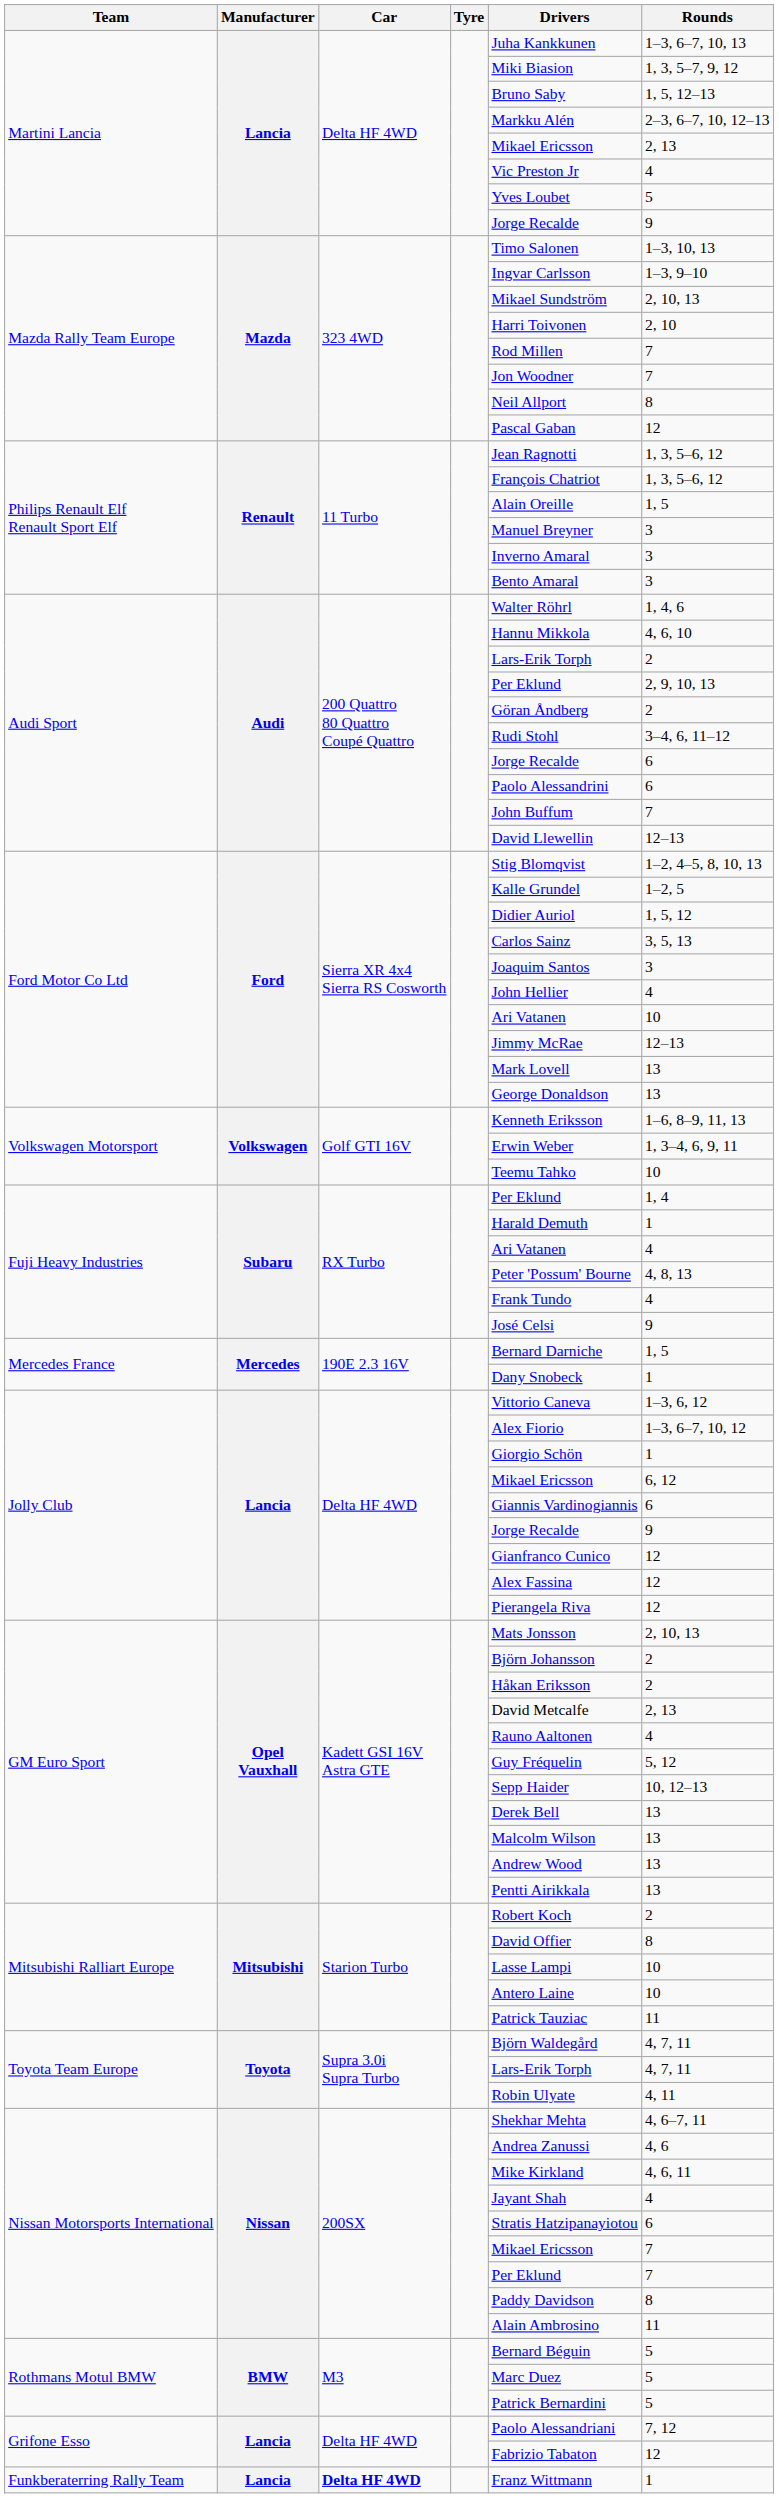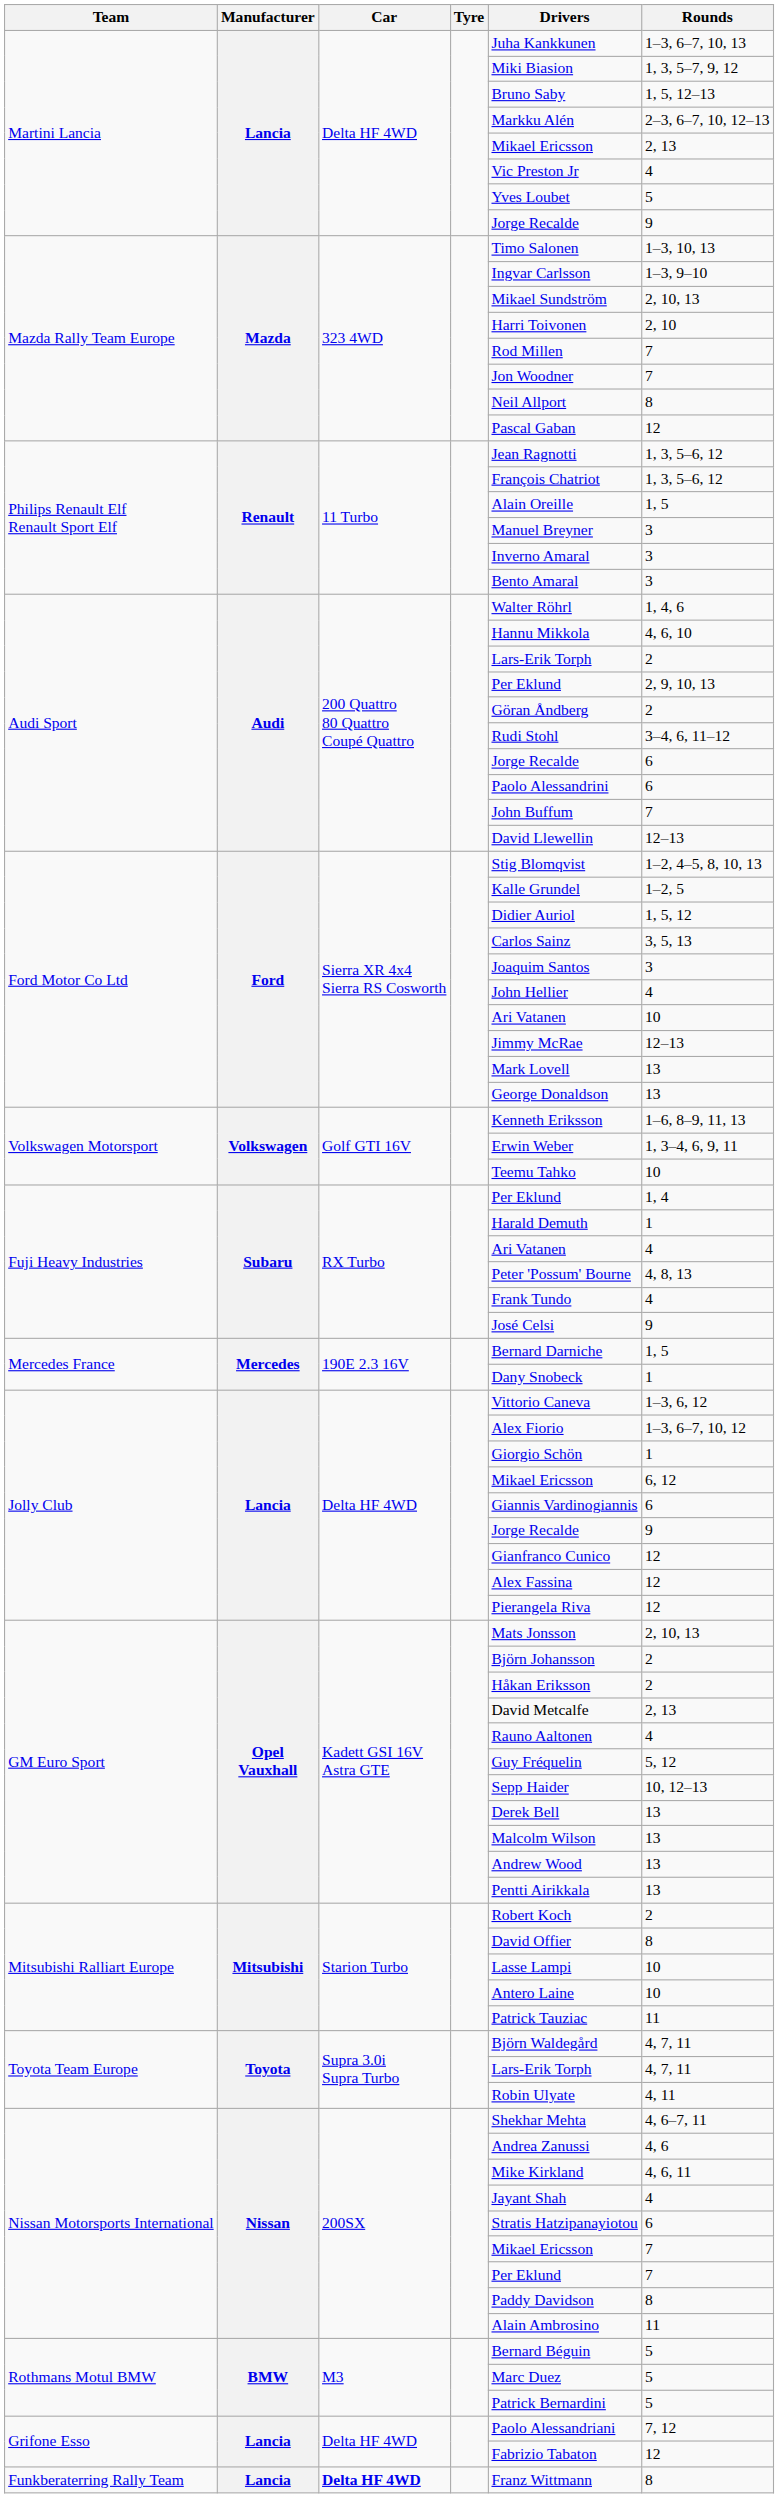 <table class="wikitable" style="font-size:90%">
 <tr>
 <th>Team</th>
 <th>Manufacturer</th>
 <th>Car</th>
 <th>Tyre</th>
 <th>Drivers</th>
 <th>Rounds</th>
 </tr>
 <tr>
 <td rowspan="8"> <a href='#'>Martini Lancia</a></td>
 <th rowspan="8"><a href='#'>Lancia</a></th>
 <td rowspan="8"><a href='#'>Delta HF 4WD</a></td>
 <td rowspan="8" align="center"></td>
 <td> <a href='#'>Juha Kankkunen</a></td>
 <td>1–3, 6–7, 10, 13</td>
 </tr>
 <tr>
 <td> <a href='#'>Miki Biasion</a></td>
 <td>1, 3, 5–7, 9, 12</td>
 </tr>
 <tr>
 <td> <a href='#'>Bruno Saby</a></td>
 <td>1, 5, 12–13</td>
 </tr>
 <tr>
 <td> <a href='#'>Markku Alén</a></td>
 <td>2–3, 6–7, 10, 12–13</td>
 </tr>
 <tr>
 <td> <a href='#'>Mikael Ericsson</a></td>
 <td>2, 13</td>
 </tr>
 <tr>
 <td> <a href='#'>Vic Preston Jr</a></td>
 <td>4</td>
 </tr>
 <tr>
 <td> <a href='#'>Yves Loubet</a></td>
 <td>5</td>
 </tr>
 <tr>
 <td> <a href='#'>Jorge Recalde</a></td>
 <td>9</td>
 </tr>
 <tr>
 <td rowspan="8"> <a href='#'>Mazda Rally Team Europe</a></td>
 <th rowspan="8"><a href='#'>Mazda</a></th>
 <td rowspan="8"><a href='#'>323 4WD</a></td>
 <td rowspan="8" align="center"></td>
 <td> <a href='#'>Timo Salonen</a></td>
 <td>1–3, 10, 13</td>
 </tr>
 <tr>
 <td> <a href='#'>Ingvar Carlsson</a></td>
 <td>1–3, 9–10</td>
 </tr>
 <tr>
 <td> <a href='#'>Mikael Sundström</a></td>
 <td>2, 10, 13</td>
 </tr>
 <tr>
 <td> <a href='#'>Harri Toivonen</a></td>
 <td>2, 10</td>
 </tr>
 <tr>
 <td> <a href='#'>Rod Millen</a></td>
 <td>7</td>
 </tr>
 <tr>
 <td> <a href='#'>Jon Woodner</a></td>
 <td>7</td>
 </tr>
 <tr>
 <td> <a href='#'>Neil Allport</a></td>
 <td>8</td>
 </tr>
 <tr>
 <td> <a href='#'>Pascal Gaban</a></td>
 <td>12</td>
 </tr>
 <tr>
 <td rowspan="6"> <a href='#'>Philips Renault Elf</a><br> <a href='#'>Renault Sport Elf</a></td>
 <th rowspan="6"><a href='#'>Renault</a></th>
 <td rowspan="6"><a href='#'>11 Turbo</a></td>
 <td rowspan="6" align="center"></td>
 <td> <a href='#'>Jean Ragnotti</a></td>
 <td>1, 3, 5–6, 12</td>
 </tr>
 <tr>
 <td> <a href='#'>François Chatriot</a></td>
 <td>1, 3, 5–6, 12</td>
 </tr>
 <tr>
 <td> <a href='#'>Alain Oreille</a></td>
 <td>1, 5</td>
 </tr>
 <tr>
 <td> <a href='#'>Manuel Breyner</a></td>
 <td>3</td>
 </tr>
 <tr>
 <td> <a href='#'>Inverno Amaral</a></td>
 <td>3</td>
 </tr>
 <tr>
 <td> <a href='#'>Bento Amaral</a></td>
 <td>3</td>
 </tr>
 <tr>
 <td rowspan="10"> <a href='#'>Audi Sport</a></td>
 <th rowspan="10"><a href='#'>Audi</a></th>
 <td rowspan="10"><a href='#'>200 Quattro</a><br><a href='#'>80 Quattro</a><br><a href='#'>Coupé Quattro</a></td>
 <td rowspan="10" align="center"></td>
 <td> <a href='#'>Walter Röhrl</a></td>
 <td>1, 4, 6</td>
 </tr>
 <tr>
 <td> <a href='#'>Hannu Mikkola</a></td>
 <td>4, 6, 10</td>
 </tr>
 <tr>
 <td> <a href='#'>Lars-Erik Torph</a></td>
 <td>2</td>
 </tr>
 <tr>
 <td> <a href='#'>Per Eklund</a></td>
 <td>2, 9, 10, 13</td>
 </tr>
 <tr>
 <td> <a href='#'>Göran Åndberg</a></td>
 <td>2</td>
 </tr>
 <tr>
 <td> <a href='#'>Rudi Stohl</a></td>
 <td>3–4, 6, 11–12</td>
 </tr>
 <tr>
 <td> <a href='#'>Jorge Recalde</a></td>
 <td>6</td>
 </tr>
 <tr>
 <td> <a href='#'>Paolo Alessandrini</a></td>
 <td>6</td>
 </tr>
 <tr>
 <td> <a href='#'>John Buffum</a></td>
 <td>7</td>
 </tr>
 <tr>
 <td> <a href='#'>David Llewellin</a></td>
 <td>12–13</td>
 </tr>
 <tr>
 <td rowspan="10"> <a href='#'>Ford Motor Co Ltd</a></td>
 <th rowspan="10"><a href='#'>Ford</a></th>
 <td rowspan="10"><a href='#'>Sierra XR 4x4</a><br><a href='#'>Sierra RS Cosworth</a></td>
 <td rowspan="10" align="center"></td>
 <td> <a href='#'>Stig Blomqvist</a></td>
 <td>1–2, 4–5, 8, 10, 13</td>
 </tr>
 <tr>
 <td> <a href='#'>Kalle Grundel</a></td>
 <td>1–2, 5</td>
 </tr>
 <tr>
 <td> <a href='#'>Didier Auriol</a></td>
 <td>1, 5, 12</td>
 </tr>
 <tr>
 <td> <a href='#'>Carlos Sainz</a></td>
 <td>3, 5, 13</td>
 </tr>
 <tr>
 <td> <a href='#'>Joaquim Santos</a></td>
 <td>3</td>
 </tr>
 <tr>
 <td> <a href='#'>John Hellier</a></td>
 <td>4</td>
 </tr>
 <tr>
 <td> <a href='#'>Ari Vatanen</a></td>
 <td>10</td>
 </tr>
 <tr>
 <td> <a href='#'>Jimmy McRae</a></td>
 <td>12–13</td>
 </tr>
 <tr>
 <td> <a href='#'>Mark Lovell</a></td>
 <td>13</td>
 </tr>
 <tr>
 <td> <a href='#'>George Donaldson</a></td>
 <td>13</td>
 </tr>
 <tr>
 <td rowspan="3"> <a href='#'>Volkswagen Motorsport</a></td>
 <th rowspan="3"><a href='#'>Volkswagen</a></th>
 <td rowspan="3"><a href='#'>Golf GTI 16V</a></td>
 <td rowspan="3" align="center"></td>
 <td> <a href='#'>Kenneth Eriksson</a></td>
 <td>1–6, 8–9, 11, 13</td>
 </tr>
 <tr>
 <td> <a href='#'>Erwin Weber</a></td>
 <td>1, 3–4, 6, 9, 11</td>
 </tr>
 <tr>
 <td> <a href='#'>Teemu Tahko</a></td>
 <td>10</td>
 </tr>
 <tr>
 <td rowspan="6"> <a href='#'>Fuji Heavy Industries</a></td>
 <th rowspan="6"><a href='#'>Subaru</a></th>
 <td rowspan="6"><a href='#'>RX Turbo</a></td>
 <td rowspan="6" align="center"></td>
 <td> <a href='#'>Per Eklund</a></td>
 <td>1, 4</td>
 </tr>
 <tr>
 <td> <a href='#'>Harald Demuth</a></td>
 <td>1</td>
 </tr>
 <tr>
 <td> <a href='#'>Ari Vatanen</a></td>
 <td>4</td>
 </tr>
 <tr>
 <td> <a href='#'>Peter 'Possum' Bourne</a></td>
 <td>4, 8, 13</td>
 </tr>
 <tr>
 <td> <a href='#'>Frank Tundo</a></td>
 <td>4</td>
 </tr>
 <tr>
 <td> <a href='#'>José Celsi</a></td>
 <td>9</td>
 </tr>
 <tr>
 <td rowspan="2"> <a href='#'>Mercedes France</a></td>
 <th rowspan="2"><a href='#'>Mercedes</a></th>
 <td rowspan="2"><a href='#'>190E 2.3 16V</a></td>
 <td rowspan="2" align="center"></td>
 <td> <a href='#'>Bernard Darniche</a></td>
 <td>1, 5</td>
 </tr>
 <tr>
 <td> <a href='#'>Dany Snobeck</a></td>
 <td>1</td>
 </tr>
 <tr>
 <td rowspan="9"> <a href='#'>Jolly Club</a></td>
 <th rowspan="9"><a href='#'>Lancia</a></th>
 <td rowspan="9"><a href='#'>Delta HF 4WD</a></td>
 <td rowspan="9" align="center"></td>
 <td> <a href='#'>Vittorio Caneva</a></td>
 <td>1–3, 6, 12</td>
 </tr>
 <tr>
 <td> <a href='#'>Alex Fiorio</a></td>
 <td>1–3, 6–7, 10, 12</td>
 </tr>
 <tr>
 <td> <a href='#'>Giorgio Schön</a></td>
 <td>1</td>
 </tr>
 <tr>
 <td> <a href='#'>Mikael Ericsson</a></td>
 <td>6, 12</td>
 </tr>
 <tr>
 <td> <a href='#'>Giannis Vardinogiannis</a></td>
 <td>6</td>
 </tr>
 <tr>
 <td> <a href='#'>Jorge Recalde</a></td>
 <td>9</td>
 </tr>
 <tr>
 <td> <a href='#'>Gianfranco Cunico</a></td>
 <td>12</td>
 </tr>
 <tr>
 <td> <a href='#'>Alex Fassina</a></td>
 <td>12</td>
 </tr>
 <tr>
 <td> <a href='#'>Pierangela Riva</a></td>
 <td>12</td>
 </tr>
 <tr>
 <td rowspan="11"> <a href='#'>GM Euro Sport</a></td>
 <th rowspan="11"><a href='#'>Opel</a><br><a href='#'>Vauxhall</a></th>
 <td rowspan="11"><a href='#'>Kadett GSI 16V</a><br><a href='#'>Astra GTE</a></td>
 <td rowspan="11" align="center"></td>
 <td> <a href='#'>Mats Jonsson</a></td>
 <td>2, 10, 13</td>
 </tr>
 <tr>
 <td> <a href='#'>Björn Johansson</a></td>
 <td>2</td>
 </tr>
 <tr>
 <td> <a href='#'>Håkan Eriksson</a></td>
 <td>2</td>
 </tr>
 <tr>
 <td> David Metcalfe</td>
 <td>2, 13</td>
 </tr>
 <tr>
 <td> <a href='#'>Rauno Aaltonen</a></td>
 <td>4</td>
 </tr>
 <tr>
 <td> <a href='#'>Guy Fréquelin</a></td>
 <td>5, 12</td>
 </tr>
 <tr>
 <td> <a href='#'>Sepp Haider</a></td>
 <td>10, 12–13</td>
 </tr>
 <tr>
 <td> <a href='#'>Derek Bell</a></td>
 <td>13</td>
 </tr>
 <tr>
 <td> <a href='#'>Malcolm Wilson</a></td>
 <td>13</td>
 </tr>
 <tr>
 <td> <a href='#'>Andrew Wood</a></td>
 <td>13</td>
 </tr>
 <tr>
 <td> <a href='#'>Pentti Airikkala</a></td>
 <td>13</td>
 </tr>
 <tr>
 <td rowspan="5"> <a href='#'>Mitsubishi Ralliart Europe</a></td>
 <th rowspan="5"><a href='#'>Mitsubishi</a></th>
 <td rowspan="5"><a href='#'>Starion Turbo</a></td>
 <td rowspan="5" align="center"></td>
 <td> <a href='#'>Robert Koch</a></td>
 <td>2</td>
 </tr>
 <tr>
 <td> <a href='#'>David Offier</a></td>
 <td>8</td>
 </tr>
 <tr>
 <td> <a href='#'>Lasse Lampi</a></td>
 <td>10</td>
 </tr>
 <tr>
 <td> <a href='#'>Antero Laine</a></td>
 <td>10</td>
 </tr>
 <tr>
 <td> <a href='#'>Patrick Tauziac</a></td>
 <td>11</td>
 </tr>
 <tr>
 <td rowspan="3"> <a href='#'>Toyota Team Europe</a></td>
 <th rowspan="3"><a href='#'>Toyota</a></th>
 <td rowspan="3"><a href='#'>Supra 3.0i</a><br><a href='#'>Supra Turbo</a></td>
 <td rowspan="3" align="center"></td>
 <td> <a href='#'>Björn Waldegård</a></td>
 <td>4, 7, 11</td>
 </tr>
 <tr>
 <td> <a href='#'>Lars-Erik Torph</a></td>
 <td>4, 7, 11</td>
 </tr>
 <tr>
 <td> <a href='#'>Robin Ulyate</a></td>
 <td>4, 11</td>
 </tr>
 <tr>
 <td rowspan="9"> <a href='#'>Nissan Motorsports International</a></td>
 <th rowspan="9"><a href='#'>Nissan</a></th>
 <td rowspan="9"><a href='#'>200SX</a></td>
 <td rowspan="9" align="center"></td>
 <td> <a href='#'>Shekhar Mehta</a></td>
 <td>4, 6–7, 11</td>
 </tr>
 <tr>
 <td> <a href='#'>Andrea Zanussi</a></td>
 <td>4, 6</td>
 </tr>
 <tr>
 <td> <a href='#'>Mike Kirkland</a></td>
 <td>4, 6, 11</td>
 </tr>
 <tr>
 <td> <a href='#'>Jayant Shah</a></td>
 <td>4</td>
 </tr>
 <tr>
 <td> <a href='#'>Stratis Hatzipanayiotou</a></td>
 <td>6</td>
 </tr>
 <tr>
 <td> <a href='#'>Mikael Ericsson</a></td>
 <td>7</td>
 </tr>
 <tr>
 <td> <a href='#'>Per Eklund</a></td>
 <td>7</td>
 </tr>
 <tr>
 <td> <a href='#'>Paddy Davidson</a></td>
 <td>8</td>
 </tr>
 <tr>
 <td> <a href='#'>Alain Ambrosino</a></td>
 <td>11</td>
 </tr>
 <tr>
 <td rowspan="3"> <a href='#'>Rothmans Motul BMW</a></td>
 <th rowspan="3"><a href='#'>BMW</a></th>
 <td rowspan="3"><a href='#'>M3</a></td>
 <td rowspan="3" align="center"></td>
 <td> <a href='#'>Bernard Béguin</a></td>
 <td>5</td>
 </tr>
 <tr>
 <td> <a href='#'>Marc Duez</a></td>
 <td>5</td>
 </tr>
 <tr>
 <td> <a href='#'>Patrick Bernardini</a></td>
 <td>5</td>
 </tr>
 <tr>
 <td rowspan="2"> <a href='#'>Grifone Esso</a></td>
 <th rowspan="2"><a href='#'>Lancia</a></th>
 <td rowspan="2"><a href='#'>Delta HF 4WD</a></td>
 <td rowspan="2" align="center"></td>
 <td> <a href='#'>Paolo Alessandriani</a></td>
 <td>7, 12</td>
 </tr>
 <tr>
 <td> <a href='#'>Fabrizio Tabaton</a></td>
 <td>12</td>
 </tr>
 <tr>
 <td> <a href='#'>Funkberaterring Rally Team</a></td>
 <th><a href='#'>Lancia</a></th>
 <td><strong><a href='#'>Delta HF 4WD</a></strong></td>
 <td align="center"></td>
 <td> <a href='#'>Franz Wittmann</a></td>
-<td>1</td>
+<td>8</td>
 </tr>
 </table>
